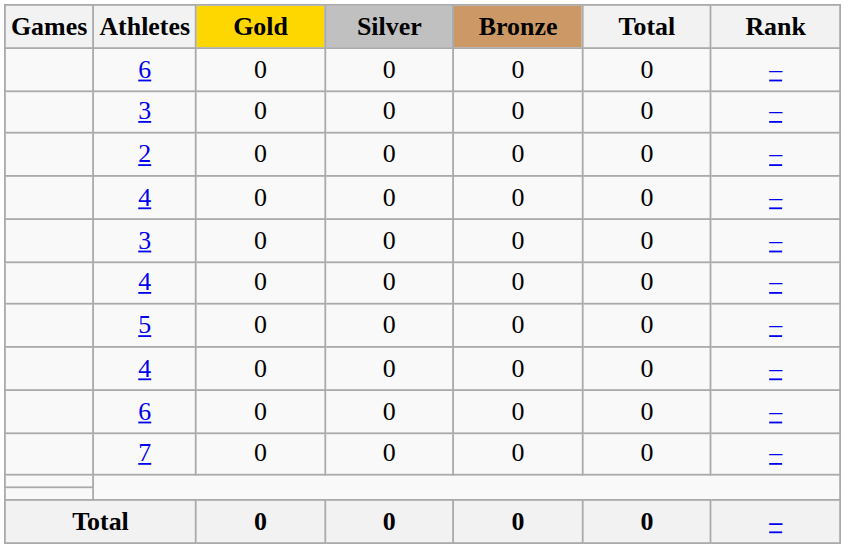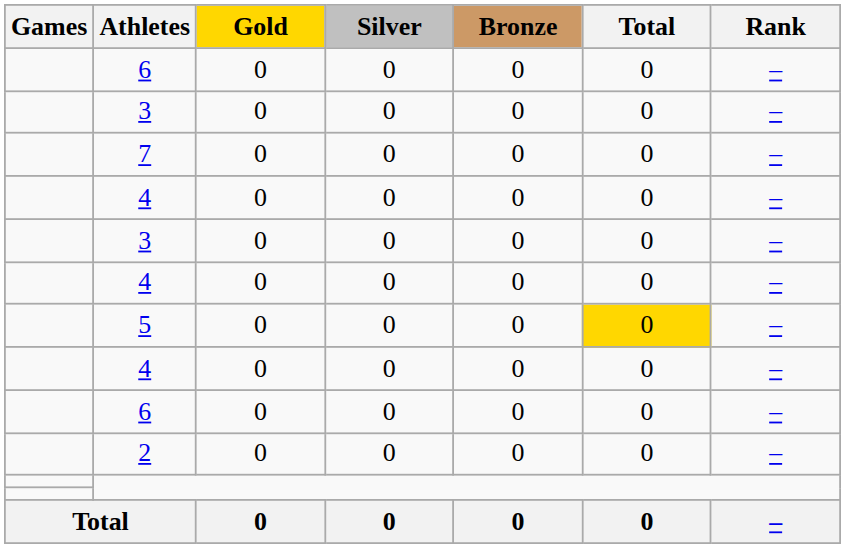 <table class="wikitable" style="text-align:center; font-size:90%;">
 <tr>
 <th>Games</th>
 <th>Athletes</th>
 <td style="background:gold; width:4.5em; font-weight:bold;">Gold</td>
 <td style="background:silver; width:4.5em; font-weight:bold;">Silver</td>
 <td style="background:#cc9966; width:4.5em; font-weight:bold;">Bronze</td>
 <th style="width:4.5em; font-weight:bold;">Total</th>
 <th style="width:4.5em; font-weight:bold;">Rank</th>
 </tr>
 <tr>
 <td align=left></td>
 <td><a href='#'>6</a></td>
 <td>0</td>
 <td>0</td>
 <td>0</td>
 <td>0</td>
 <td><a href='#'>–</a></td>
 </tr>
 <tr>
 <td align=left></td>
 <td><a href='#'>3</a></td>
 <td>0</td>
 <td>0</td>
 <td>0</td>
 <td>0</td>
 <td><a href='#'>–</a></td>
 </tr>
 <tr>
 <td align=left></td>
-<td><a href='#'>2</a></td>
+<td><a href='#'>7</a></td>
 <td>0</td>
 <td>0</td>
 <td>0</td>
 <td>0</td>
 <td><a href='#'>–</a></td>
 </tr>
 <tr>
 <td align=left></td>
 <td><a href='#'>4</a></td>
 <td>0</td>
 <td>0</td>
 <td>0</td>
 <td>0</td>
 <td><a href='#'>–</a></td>
 </tr>
 <tr>
 <td align=left></td>
 <td><a href='#'>3</a></td>
 <td>0</td>
 <td>0</td>
 <td>0</td>
 <td>0</td>
 <td><a href='#'>–</a></td>
 </tr>
 <tr>
 <td align=left></td>
 <td><a href='#'>4</a></td>
 <td>0</td>
 <td>0</td>
 <td>0</td>
 <td>0</td>
 <td><a href='#'>–</a></td>
 </tr>
 <tr>
 <td align=left></td>
 <td><a href='#'>5</a></td>
 <td>0</td>
 <td>0</td>
 <td>0</td>
-<td>0</td>
+<td style="background: gold;">0</td>
 <td><a href='#'>–</a></td>
 </tr>
 <tr>
 <td align=left></td>
 <td><a href='#'>4</a></td>
 <td>0</td>
 <td>0</td>
 <td>0</td>
 <td>0</td>
 <td><a href='#'>–</a></td>
 </tr>
 <tr>
 <td align=left></td>
 <td><a href='#'>6</a></td>
 <td>0</td>
 <td>0</td>
 <td>0</td>
 <td>0</td>
 <td><a href='#'>–</a></td>
 </tr>
 <tr>
 <td align=left></td>
-<td><a href='#'>7</a></td>
+<td><a href='#'>2</a></td>
 <td>0</td>
 <td>0</td>
 <td>0</td>
 <td>0</td>
 <td><a href='#'>–</a></td>
 </tr>
 <tr>
 <td align=left></td>
 </tr>
 <tr>
 <td align=left></td>
 </tr>
 <tr>
 <th colspan=2>Total</th>
 <th>0</th>
 <th>0</th>
 <th>0</th>
 <th>0</th>
 <th><a href='#'>–</a></th>
 </tr>
 </table>
